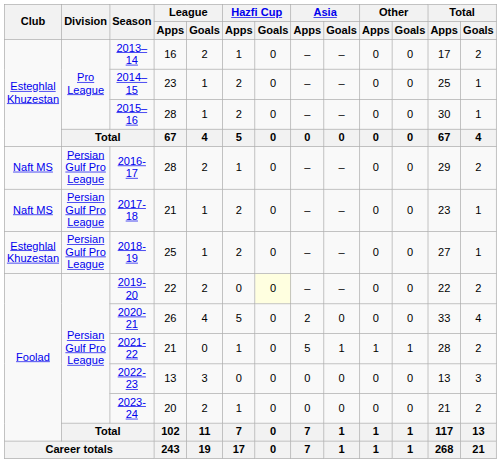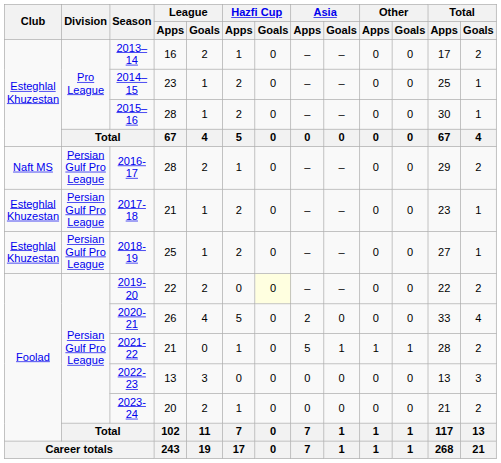 <table class="wikitable" style="text-align: center;">
 <tr>
 <th rowspan="2">Club</th>
 <th rowspan="2">Division</th>
 <th rowspan="2">Season</th>
 <th colspan="2">League</th>
 <th colspan="2"><a href='#'>Hazfi Cup</a></th>
 <th colspan="2"><a href='#'>Asia</a></th>
 <th colspan=2>Other</th>
 <th colspan="2">Total</th>
 </tr>
 <tr>
 <th>Apps</th>
 <th>Goals</th>
 <th>Apps</th>
 <th>Goals</th>
 <th>Apps</th>
 <th>Goals</th>
 <th>Apps</th>
 <th>Goals</th>
 <th>Apps</th>
 <th>Goals</th>
 </tr>
 <tr>
 <td rowspan="4"><a href='#'>Esteghlal<br>Khuzestan</a></td>
 <td rowspan="3"><a href='#'>Pro League</a></td>
 <td><a href='#'>2013–14</a></td>
 <td>16</td>
 <td>2</td>
 <td>1</td>
 <td>0</td>
 <td>–</td>
 <td>–</td>
 <td>0</td>
 <td>0</td>
 <td>17</td>
 <td>2</td>
 </tr>
 <tr>
 <td><a href='#'>2014–15</a></td>
 <td>23</td>
 <td>1</td>
 <td>2</td>
 <td>0</td>
 <td>–</td>
 <td>–</td>
 <td>0</td>
 <td>0</td>
 <td>25</td>
 <td>1</td>
 </tr>
 <tr>
 <td><a href='#'>2015–16</a></td>
 <td>28</td>
 <td>1</td>
 <td>2</td>
 <td>0</td>
 <td>–</td>
 <td>–</td>
 <td>0</td>
 <td>0</td>
 <td>30</td>
 <td>1</td>
 </tr>
 <tr>
 <th colspan=2>Total</th>
 <th>67</th>
 <th>4</th>
 <th>5</th>
 <th>0</th>
 <th>0</th>
 <th>0</th>
 <th>0</th>
 <th>0</th>
 <th>67</th>
 <th>4</th>
 </tr>
 <tr>
 <td><a href='#'>Naft MS</a></td>
 <td><a href='#'>Persian Gulf Pro League</a></td>
 <td><a href='#'>2016-17</a></td>
 <td>28</td>
 <td>2</td>
 <td>1</td>
 <td>0</td>
 <td>–</td>
 <td>–</td>
 <td>0</td>
 <td>0</td>
 <td>29</td>
 <td>2</td>
 </tr>
 <tr>
-<td><a href='#'>Naft MS</a></td>
+<td><a href='#'>Esteghlal</a><br><a href='#'>Khuzestan</a></td>
 <td><a href='#'>Persian Gulf Pro League</a></td>
 <td><a href='#'>2017-18</a></td>
 <td>21</td>
 <td>1</td>
 <td>2</td>
 <td>0</td>
 <td>–</td>
 <td>–</td>
 <td>0</td>
 <td>0</td>
 <td>23</td>
 <td>1</td>
 </tr>
 <tr>
 <td><a href='#'>Esteghlal</a><br><a href='#'>Khuzestan</a></td>
 <td><a href='#'>Persian Gulf Pro League</a></td>
 <td><a href='#'>2018-19</a></td>
 <td>25</td>
 <td>1</td>
 <td>2</td>
 <td>0</td>
 <td>–</td>
 <td>–</td>
 <td>0</td>
 <td>0</td>
 <td>27</td>
 <td>1</td>
 </tr>
 <tr>
 <td rowspan="6"><a href='#'>Foolad</a></td>
 <td rowspan="5"><a href='#'>Persian Gulf Pro League</a></td>
 <td><a href='#'>2019-20</a></td>
 <td>22</td>
 <td>2</td>
 <td>0</td>
 <td style="background: lightyellow;">0</td>
 <td>–</td>
 <td>–</td>
 <td>0</td>
 <td>0</td>
 <td>22</td>
 <td>2</td>
 </tr>
 <tr>
 <td><a href='#'>2020-21</a></td>
 <td>26</td>
 <td>4</td>
 <td>5</td>
 <td>0</td>
 <td>2</td>
 <td>0</td>
 <td>0</td>
 <td>0</td>
 <td>33</td>
 <td>4</td>
 </tr>
 <tr>
 <td><a href='#'>2021-22</a></td>
 <td>21</td>
 <td>0</td>
 <td>1</td>
 <td>0</td>
 <td>5</td>
 <td>1</td>
 <td>1</td>
 <td>1</td>
 <td>28</td>
 <td>2</td>
 </tr>
 <tr>
 <td><a href='#'>2022-23</a></td>
 <td>13</td>
 <td>3</td>
 <td>0</td>
 <td>0</td>
 <td>0</td>
 <td>0</td>
 <td>0</td>
 <td>0</td>
 <td>13</td>
 <td>3</td>
 </tr>
 <tr>
 <td><a href='#'>2023-24</a></td>
 <td>20</td>
 <td>2</td>
 <td>1</td>
 <td>0</td>
 <td>0</td>
 <td>0</td>
 <td>0</td>
 <td>0</td>
 <td>21</td>
 <td>2</td>
 </tr>
 <tr>
 <th colspan=2>Total</th>
 <th>102</th>
 <th>11</th>
 <th>7</th>
 <th>0</th>
 <th>7</th>
 <th>1</th>
 <th>1</th>
 <th>1</th>
 <th>117</th>
 <th>13</th>
 </tr>
 <tr>
 <th colspan="3">Career totals</th>
 <th>243</th>
 <th>19</th>
 <th>17</th>
 <th>0</th>
 <th>7</th>
 <th>1</th>
 <th>1</th>
 <th>1</th>
 <th>268</th>
 <th>21</th>
 </tr>
 </table>
